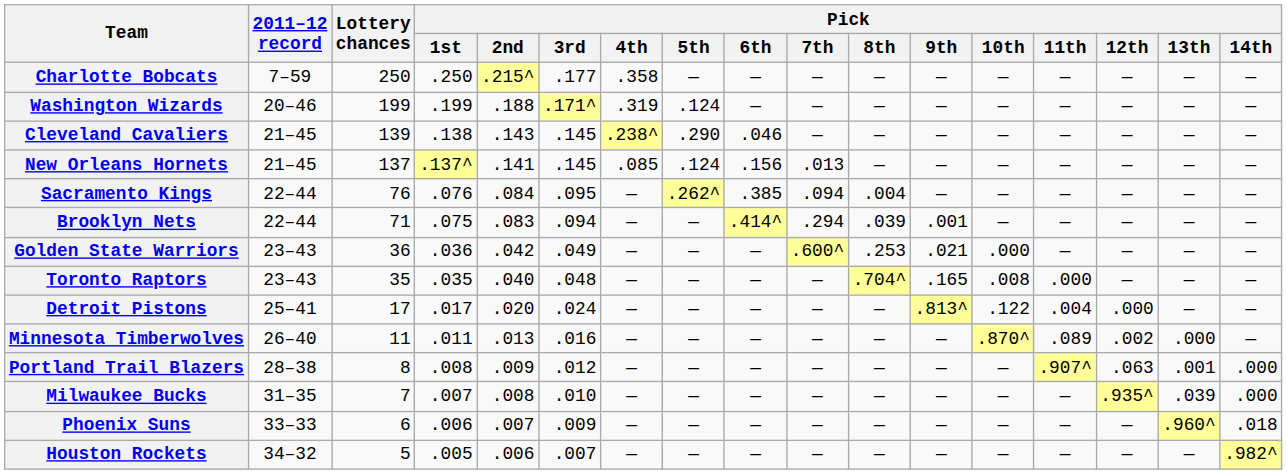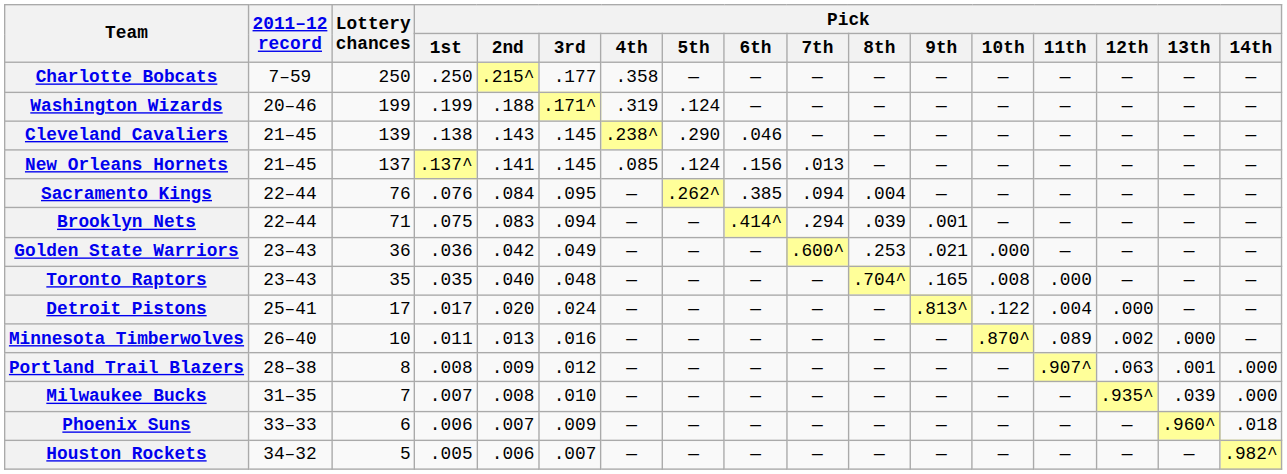 <table class="wikitable" style="text-align:right">
 <tr>
 <th scope=col rowspan="2">Team</th>
 <th scope=col rowspan="2"><a href='#'>2011–12<br>record</a></th>
 <th scope=col rowspan="2">Lottery<br>chances</th>
 <th scope=colgroup colspan="14">Pick</th>
 </tr>
 <tr>
 <th scope=col>1st</th>
 <th scope=col>2nd</th>
 <th scope=col>3rd</th>
 <th scope=col>4th</th>
 <th scope=col>5th</th>
 <th scope=col>6th</th>
 <th scope=col>7th</th>
 <th scope=col>8th</th>
 <th scope=col>9th</th>
 <th scope=col>10th</th>
 <th scope=col>11th</th>
 <th scope=col>12th</th>
 <th scope=col>13th</th>
 <th scope=col>14th</th>
 </tr>
 <tr>
 <th scope=row align="left"><a href='#'>Charlotte Bobcats</a></th>
 <td style="text-align:center;">7–59</td>
 <td>250</td>
 <td>.250</td>
 <td style="background:#ff9;">.215^</td>
 <td>.177</td>
 <td>.358</td>
 <td style="text-align:center;">—</td>
 <td style="text-align:center;">—</td>
 <td style="text-align:center;">—</td>
 <td style="text-align:center;">—</td>
 <td style="text-align:center;">—</td>
 <td style="text-align:center;">—</td>
 <td style="text-align:center;">—</td>
 <td style="text-align:center;">—</td>
 <td style="text-align:center;">—</td>
 <td style="text-align:center;">—</td>
 </tr>
 <tr>
 <th scope=row align="left"><a href='#'>Washington Wizards</a></th>
 <td style="text-align:center;">20–46</td>
 <td>199</td>
 <td>.199</td>
 <td>.188</td>
 <td style="background:#ff9;">.171^</td>
 <td>.319</td>
 <td>.124</td>
 <td style="text-align:center;">—</td>
 <td style="text-align:center;">—</td>
 <td style="text-align:center;">—</td>
 <td style="text-align:center;">—</td>
 <td style="text-align:center;">—</td>
 <td style="text-align:center;">—</td>
 <td style="text-align:center;">—</td>
 <td style="text-align:center;">—</td>
 <td style="text-align:center;">—</td>
 </tr>
 <tr>
 <th scope=row align="left"><a href='#'>Cleveland Cavaliers</a></th>
 <td style="text-align:center;">21–45</td>
 <td>139</td>
 <td>.138</td>
 <td>.143</td>
 <td>.145</td>
 <td style="background:#ff9;">.238^</td>
 <td>.290</td>
 <td>.046</td>
 <td style="text-align:center;">—</td>
 <td style="text-align:center;">—</td>
 <td style="text-align:center;">—</td>
 <td style="text-align:center;">—</td>
 <td style="text-align:center;">—</td>
 <td style="text-align:center;">—</td>
 <td style="text-align:center;">—</td>
 <td style="text-align:center;">—</td>
 </tr>
 <tr>
 <th scope=row align="left"><a href='#'>New Orleans Hornets</a></th>
 <td style="text-align:center;">21–45</td>
 <td>137</td>
 <td style="background:#ff9;">.137^</td>
 <td>.141</td>
 <td>.145</td>
 <td>.085</td>
 <td>.124</td>
 <td>.156</td>
 <td>.013</td>
 <td style="text-align:center;">—</td>
 <td style="text-align:center;">—</td>
 <td style="text-align:center;">—</td>
 <td style="text-align:center;">—</td>
 <td style="text-align:center;">—</td>
 <td style="text-align:center;">—</td>
 <td style="text-align:center;">—</td>
 </tr>
 <tr>
 <th scope=row align="left"><a href='#'>Sacramento Kings</a></th>
 <td style="text-align:center;">22–44</td>
 <td>76</td>
 <td>.076</td>
 <td>.084</td>
 <td>.095</td>
 <td style="text-align:center;">—</td>
 <td style="background:#ff9;">.262^</td>
 <td>.385</td>
 <td>.094</td>
 <td>.004</td>
 <td style="text-align:center;">—</td>
 <td style="text-align:center;">—</td>
 <td style="text-align:center;">—</td>
 <td style="text-align:center;">—</td>
 <td style="text-align:center;">—</td>
 <td style="text-align:center;">—</td>
 </tr>
 <tr>
 <th scope=row align="left"><a href='#'>Brooklyn Nets</a></th>
 <td style="text-align:center;">22–44</td>
 <td>71</td>
 <td>.075</td>
 <td>.083</td>
 <td>.094</td>
 <td style="text-align:center;">—</td>
 <td style="text-align:center;">—</td>
 <td style="background:#ff9;">.414^</td>
 <td>.294</td>
 <td>.039</td>
 <td>.001</td>
 <td style="text-align:center;">—</td>
 <td style="text-align:center;">—</td>
 <td style="text-align:center;">—</td>
 <td style="text-align:center;">—</td>
 <td style="text-align:center;">—</td>
 </tr>
 <tr>
 <th scope=row align="left"><a href='#'>Golden State Warriors</a></th>
 <td style="text-align:center;">23–43</td>
 <td>36</td>
 <td>.036</td>
 <td>.042</td>
 <td>.049</td>
 <td style="text-align:center;">—</td>
 <td style="text-align:center;">—</td>
 <td style="text-align:center;">—</td>
 <td style="background:#ff9;">.600^</td>
 <td>.253</td>
 <td>.021</td>
 <td>.000</td>
 <td style="text-align:center;">—</td>
 <td style="text-align:center;">—</td>
 <td style="text-align:center;">—</td>
 <td style="text-align:center;">—</td>
 </tr>
 <tr>
 <th scope=row align="left"><a href='#'>Toronto Raptors</a></th>
 <td style="text-align:center;">23–43</td>
 <td>35</td>
 <td>.035</td>
 <td>.040</td>
 <td>.048</td>
 <td style="text-align:center;">—</td>
 <td style="text-align:center;">—</td>
 <td style="text-align:center;">—</td>
 <td style="text-align:center;">—</td>
 <td style="background:#ff9;">.704^</td>
 <td>.165</td>
 <td>.008</td>
 <td>.000</td>
 <td style="text-align:center;">—</td>
 <td style="text-align:center;">—</td>
 <td style="text-align:center;">—</td>
 </tr>
 <tr>
 <th scope=row align="left"><a href='#'>Detroit Pistons</a></th>
 <td style="text-align:center;">25–41</td>
 <td>17</td>
 <td>.017</td>
 <td>.020</td>
 <td>.024</td>
 <td style="text-align:center;">—</td>
 <td style="text-align:center;">—</td>
 <td style="text-align:center;">—</td>
 <td style="text-align:center;">—</td>
 <td style="text-align:center;">—</td>
 <td style="background:#ff9;">.813^</td>
 <td>.122</td>
 <td>.004</td>
 <td>.000</td>
 <td style="text-align:center;">—</td>
 <td style="text-align:center;">—</td>
 </tr>
 <tr>
 <th scope=row align="left"><a href='#'>Minnesota Timberwolves</a></th>
 <td style="text-align:center;">26–40</td>
-<td>11</td>
+<td>10</td>
 <td>.011</td>
 <td>.013</td>
 <td>.016</td>
 <td style="text-align:center;">—</td>
 <td style="text-align:center;">—</td>
 <td style="text-align:center;">—</td>
 <td style="text-align:center;">—</td>
 <td style="text-align:center;">—</td>
 <td style="text-align:center;">—</td>
 <td style="background:#ff9;">.870^</td>
 <td>.089</td>
 <td>.002</td>
 <td>.000</td>
 <td style="text-align:center;">—</td>
 </tr>
 <tr>
 <th scope=row align="left"><a href='#'>Portland Trail Blazers</a></th>
 <td style="text-align:center;">28–38</td>
 <td>8</td>
 <td>.008</td>
 <td>.009</td>
 <td>.012</td>
 <td style="text-align:center;">—</td>
 <td style="text-align:center;">—</td>
 <td style="text-align:center;">—</td>
 <td style="text-align:center;">—</td>
 <td style="text-align:center;">—</td>
 <td style="text-align:center;">—</td>
 <td style="text-align:center;">—</td>
 <td style="background:#ff9;">.907^</td>
 <td>.063</td>
 <td>.001</td>
 <td>.000</td>
 </tr>
 <tr>
 <th scope=row align="left"><a href='#'>Milwaukee Bucks</a></th>
 <td style="text-align:center;">31–35</td>
 <td>7</td>
 <td>.007</td>
 <td>.008</td>
 <td>.010</td>
 <td style="text-align:center;">—</td>
 <td style="text-align:center;">—</td>
 <td style="text-align:center;">—</td>
 <td style="text-align:center;">—</td>
 <td style="text-align:center;">—</td>
 <td style="text-align:center;">—</td>
 <td style="text-align:center;">—</td>
 <td style="text-align:center;">—</td>
 <td style="background:#ff9;">.935^</td>
 <td>.039</td>
 <td>.000</td>
 </tr>
 <tr>
 <th scope=row align="left"><a href='#'>Phoenix Suns</a></th>
 <td style="text-align:center;">33–33</td>
 <td>6</td>
 <td>.006</td>
 <td>.007</td>
 <td>.009</td>
 <td style="text-align:center;">—</td>
 <td style="text-align:center;">—</td>
 <td style="text-align:center;">—</td>
 <td style="text-align:center;">—</td>
 <td style="text-align:center;">—</td>
 <td style="text-align:center;">—</td>
 <td style="text-align:center;">—</td>
 <td style="text-align:center;">—</td>
 <td style="text-align:center;">—</td>
 <td style="background:#ff9;">.960^</td>
 <td>.018</td>
 </tr>
 <tr>
 <th scope=row align="left"><a href='#'>Houston Rockets</a></th>
 <td style="text-align:center;">34–32</td>
 <td>5</td>
 <td>.005</td>
 <td>.006</td>
 <td>.007</td>
 <td style="text-align:center;">—</td>
 <td style="text-align:center;">—</td>
 <td style="text-align:center;">—</td>
 <td style="text-align:center;">—</td>
 <td style="text-align:center;">—</td>
 <td style="text-align:center;">—</td>
 <td style="text-align:center;">—</td>
 <td style="text-align:center;">—</td>
 <td style="text-align:center;">—</td>
 <td style="text-align:center;">—</td>
 <td style="background:#ff9;">.982^</td>
 </tr>
 </table>
